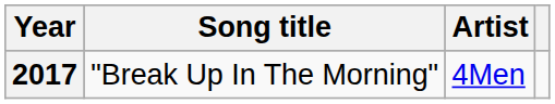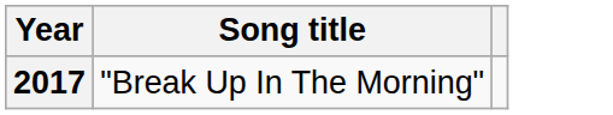 <table class="wikitable plainrowheaders">
 <tr>
 <th scope="col">Year</th>
 <th scope="col">Song title</th>
-<th scope="col">Artist</th>
 <th scope="col" class="unsortable"></th>
 </tr>
 <tr>
 <th scope="row">2017</th>
 <td>"Break Up In The Morning"</td>
-<td><a href='#'>4Men</a></td>
 <td style="text-align:center"></td>
 </tr>
 </table>
